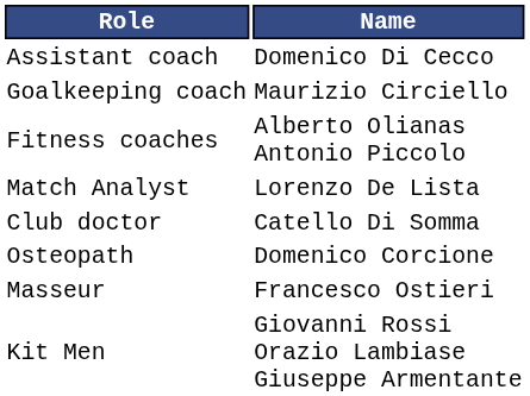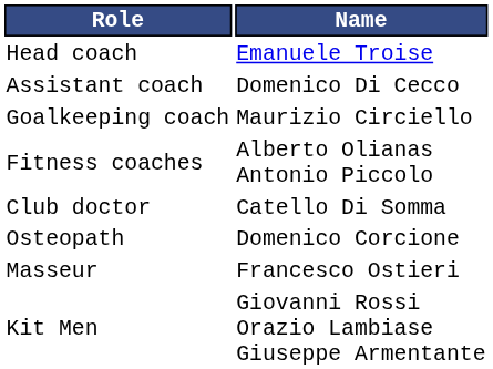 <table class="toccolours">
 <tr>
 <th style="background:#354b85;color:#FFFFFF;border:1px solid #000000;">Role</th>
 <th style="background:#354b85;color:#FFFFFF;border:1px solid #000000;">Name</th>
+</tr>
+<tr>
+<td>Head coach</td>
+<td> <a href='#'>Emanuele Troise</a></td>
 </tr>
 <tr>
 <td>Assistant coach</td>
 <td> Domenico Di Cecco</td>
 </tr>
 <tr>
 <td>Goalkeeping coach</td>
 <td> Maurizio Circiello</td>
 </tr>
 <tr>
 <td>Fitness coaches</td>
 <td> Alberto Olianas <br>  Antonio Piccolo</td>
-</tr>
-<tr>
-<td>Match Analyst</td>
-<td> Lorenzo De Lista</td>
 </tr>
 <tr>
 <td>Club doctor</td>
 <td> Catello Di Somma</td>
 </tr>
 <tr>
 <td>Osteopath</td>
 <td> Domenico Corcione</td>
 </tr>
 <tr>
 <td>Masseur</td>
 <td> Francesco Ostieri</td>
 </tr>
 <tr>
 <td>Kit Men</td>
 <td> Giovanni Rossi <br>  Orazio Lambiase <br>  Giuseppe Armentante</td>
 </tr>
 </table>
